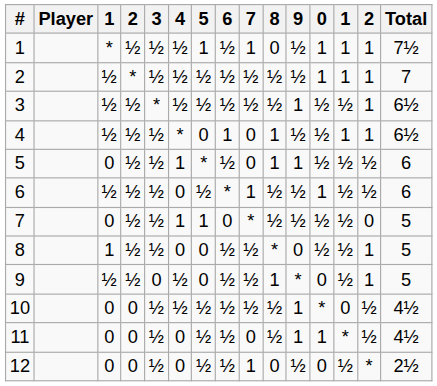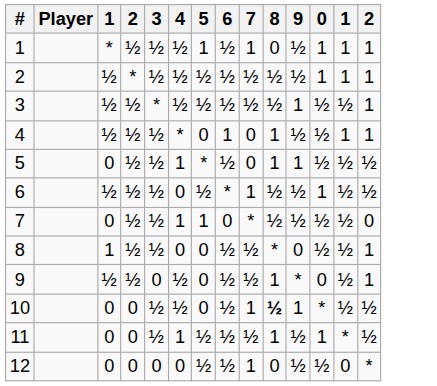 <table class="wikitable" style="text-align: center; margin: 0em 4em">
 <tr>
 <th>#</th>
 <th>Player</th>
 <th>1</th>
 <th>2</th>
 <th>3</th>
 <th>4</th>
 <th>5</th>
 <th>6</th>
 <th>7</th>
 <th>8</th>
 <th>9</th>
 <th>0</th>
 <th>1</th>
 <th>2</th>
-<th>Total</th>
 </tr>
 <tr>
 <td>1</td>
 <td align=left></td>
 <td>*</td>
 <td>½</td>
 <td>½</td>
 <td>½</td>
 <td>1</td>
 <td>½</td>
 <td>1</td>
 <td>0</td>
 <td>½</td>
 <td>1</td>
 <td>1</td>
 <td>1</td>
-<td>7½</td>
 </tr>
 <tr>
 <td>2</td>
 <td align=left></td>
 <td>½</td>
 <td>*</td>
 <td>½</td>
 <td>½</td>
 <td>½</td>
 <td>½</td>
 <td>½</td>
 <td>½</td>
 <td>½</td>
 <td>1</td>
 <td>1</td>
 <td>1</td>
-<td>7</td>
 </tr>
 <tr>
 <td>3</td>
 <td align=left></td>
 <td>½</td>
 <td>½</td>
 <td>*</td>
 <td>½</td>
 <td>½</td>
 <td>½</td>
 <td>½</td>
 <td>½</td>
 <td>1</td>
 <td>½</td>
 <td>½</td>
 <td>1</td>
-<td>6½</td>
 </tr>
 <tr>
 <td>4</td>
 <td align=left></td>
 <td>½</td>
 <td>½</td>
 <td>½</td>
 <td>*</td>
 <td>0</td>
 <td>1</td>
 <td>0</td>
 <td>1</td>
 <td>½</td>
 <td>½</td>
 <td>1</td>
 <td>1</td>
-<td>6½</td>
 </tr>
 <tr>
 <td>5</td>
 <td align=left></td>
 <td>0</td>
 <td>½</td>
 <td>½</td>
 <td>1</td>
 <td>*</td>
 <td>½</td>
 <td>0</td>
 <td>1</td>
 <td>1</td>
 <td>½</td>
 <td>½</td>
 <td>½</td>
-<td>6</td>
 </tr>
 <tr>
 <td>6</td>
 <td align=left></td>
 <td>½</td>
 <td>½</td>
 <td>½</td>
 <td>0</td>
 <td>½</td>
 <td>*</td>
 <td>1</td>
 <td>½</td>
 <td>½</td>
 <td>1</td>
 <td>½</td>
 <td>½</td>
-<td>6</td>
 </tr>
 <tr>
 <td>7</td>
 <td align=left></td>
 <td>0</td>
 <td>½</td>
 <td>½</td>
 <td>1</td>
 <td>1</td>
 <td>0</td>
 <td>*</td>
 <td>½</td>
 <td>½</td>
 <td>½</td>
 <td>½</td>
 <td>0</td>
-<td>5</td>
 </tr>
 <tr>
 <td>8</td>
 <td align=left></td>
 <td>1</td>
 <td>½</td>
 <td>½</td>
 <td>0</td>
 <td>0</td>
 <td>½</td>
 <td>½</td>
 <td>*</td>
 <td>0</td>
 <td>½</td>
 <td>½</td>
 <td>1</td>
-<td>5</td>
 </tr>
 <tr>
 <td>9</td>
 <td align=left></td>
 <td>½</td>
 <td>½</td>
 <td>0</td>
 <td>½</td>
 <td>0</td>
 <td>½</td>
 <td>½</td>
 <td>1</td>
 <td>*</td>
 <td>0</td>
 <td>½</td>
 <td>1</td>
-<td>5</td>
 </tr>
 <tr>
 <td>10</td>
 <td align=left></td>
 <td>0</td>
 <td>0</td>
 <td>½</td>
 <td>½</td>
+<td>0</td>
+<td>½</td>
+<td>1</td>
+<td><strong>½</strong></td>
+<td>1</td>
+<td>*</td>
 <td>½</td>
 <td>½</td>
-<td>½</td>
-<td>½</td>
-<td>1</td>
-<td>*</td>
-<td>0</td>
-<td>½</td>
-<td>4½</td>
 </tr>
 <tr>
 <td>11</td>
 <td align=left></td>
 <td>0</td>
 <td>0</td>
 <td>½</td>
-<td>0</td>
+<td>1</td>
 <td>½</td>
 <td>½</td>
-<td>0</td>
 <td>½</td>
 <td>1</td>
+<td>½</td>
 <td>1</td>
 <td>*</td>
 <td>½</td>
-<td>4½</td>
 </tr>
 <tr>
 <td>12</td>
 <td align=left></td>
 <td>0</td>
 <td>0</td>
-<td>½</td>
+<td>0</td>
 <td>0</td>
 <td>½</td>
 <td>½</td>
 <td>1</td>
 <td>0</td>
 <td>½</td>
+<td>½</td>
 <td>0</td>
-<td>½</td>
 <td>*</td>
-<td>2½</td>
 </tr>
 </table>
